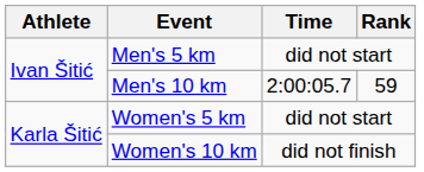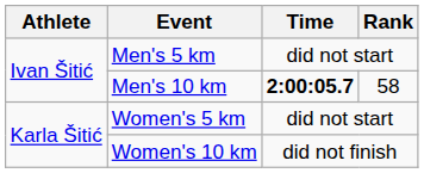 <table class="wikitable" style="font-size:90%;">
 <tr>
 <th>Athlete</th>
 <th>Event</th>
 <th>Time</th>
 <th>Rank</th>
 </tr>
 <tr align=center>
 <td align=left rowspan=2><a href='#'>Ivan Šitić</a></td>
 <td align=left><a href='#'>Men's 5 km</a></td>
 <td colspan=2>did not start</td>
 </tr>
 <tr align=center>
 <td align=left><a href='#'>Men's 10 km</a></td>
-<td>2:00:05.7</td>
-<td>59</td>
+<td><strong>2:00:05.7</strong></td>
+<td>58</td>
 </tr>
 <tr align=center>
 <td align=left rowspan=2><a href='#'>Karla Šitić</a></td>
 <td align=left><a href='#'>Women's 5 km</a></td>
 <td colspan=2>did not start</td>
 </tr>
 <tr align=center>
 <td align=left><a href='#'>Women's 10 km</a></td>
 <td colspan=2>did not finish</td>
 </tr>
 </table>
